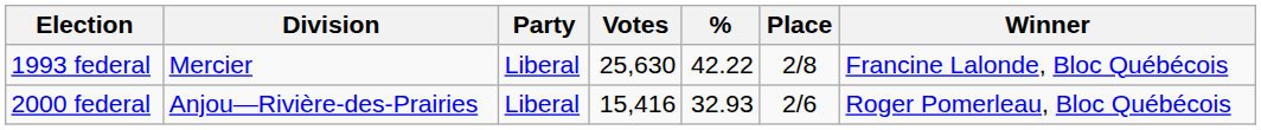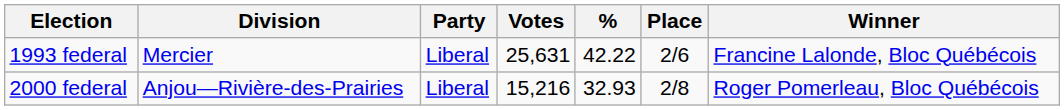 <table class="wikitable" width="800">
 <tr>
 <th align="left">Election</th>
 <th align="left">Division</th>
 <th align="left">Party</th>
 <th align="right">Votes</th>
 <th align="right">%</th>
 <th align="center">Place</th>
 <th align="center">Winner</th>
 </tr>
 <tr>
 <td align="left"><a href='#'>1993 federal</a></td>
 <td align="left"><a href='#'>Mercier</a></td>
 <td align="left"><a href='#'>Liberal</a></td>
-<td align="right">25,630</td>
+<td align="right">25,631</td>
 <td align="right">42.22</td>
-<td align="center">2/8</td>
+<td align="center">2/6</td>
 <td align="left"><a href='#'>Francine Lalonde</a>, <a href='#'>Bloc Québécois</a></td>
 </tr>
 <tr>
 <td align="left"><a href='#'>2000 federal</a></td>
 <td align="left"><a href='#'>Anjou—Rivière-des-Prairies</a></td>
 <td align="left"><a href='#'>Liberal</a></td>
-<td align="right">15,416</td>
+<td align="right">15,216</td>
 <td align="right">32.93</td>
-<td align="center">2/6</td>
+<td align="center">2/8</td>
 <td align="left"><a href='#'>Roger Pomerleau</a>, <a href='#'>Bloc Québécois</a></td>
 </tr>
 </table>
